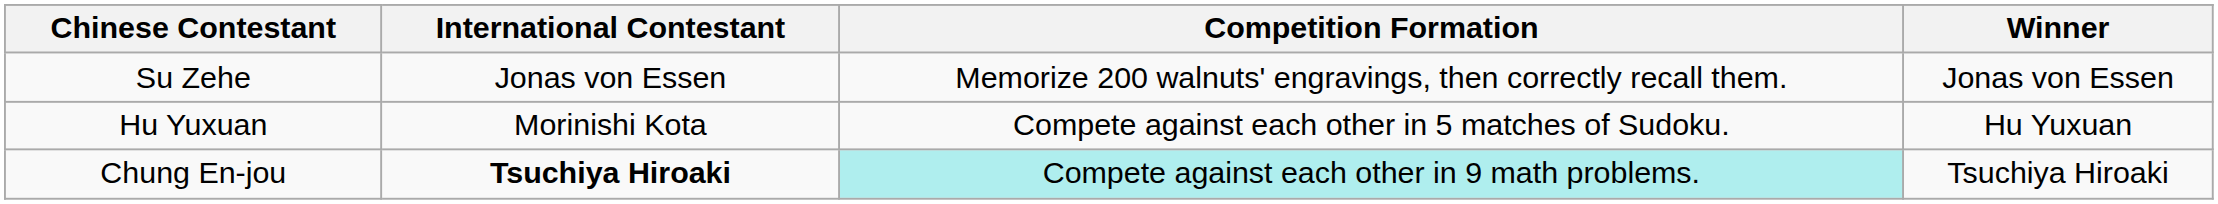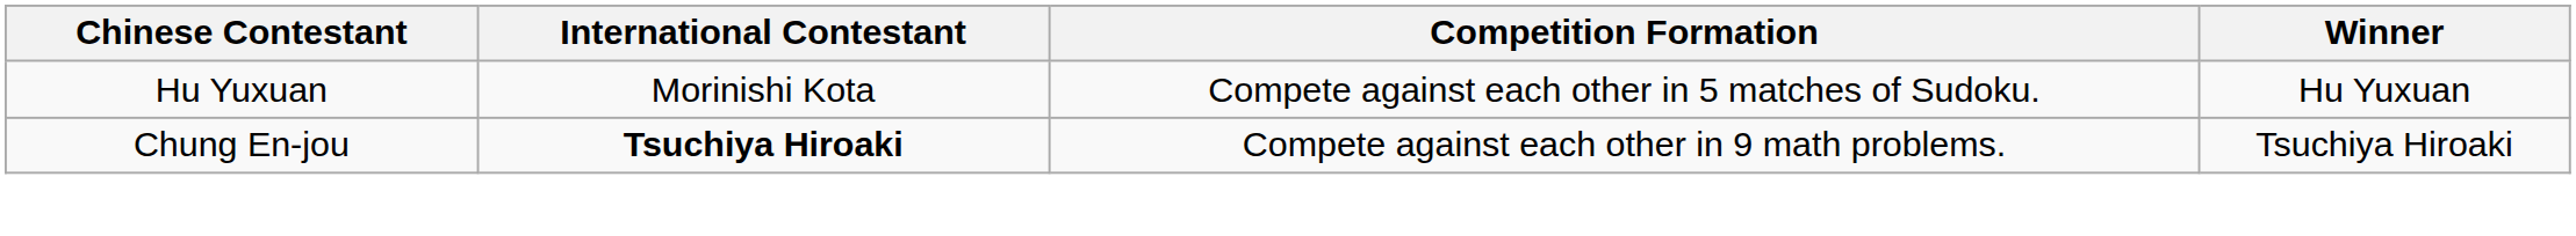 <table class="wikitable" style="width:92%; text-align:center">
 <tr>
 <th>Chinese Contestant</th>
 <th>International Contestant</th>
 <th>Competition Formation</th>
 <th>Winner</th>
-</tr>
-<tr>
-<td>Su Zehe</td>
-<td>Jonas von Essen</td>
-<td>Memorize 200 walnuts' engravings, then correctly recall them.</td>
-<td>Jonas von Essen</td>
 </tr>
 <tr>
 <td>Hu Yuxuan</td>
 <td>Morinishi Kota</td>
 <td>Compete against each other in 5 matches of Sudoku.</td>
 <td>Hu Yuxuan</td>
 </tr>
 <tr>
 <td>Chung En-jou</td>
 <td><strong>Tsuchiya Hiroaki</strong></td>
-<td style="background: paleturquoise;">Compete against each other in 9 math problems.</td>
+<td>Compete against each other in 9 math problems.</td>
 <td>Tsuchiya Hiroaki</td>
 </tr>
 </table>
